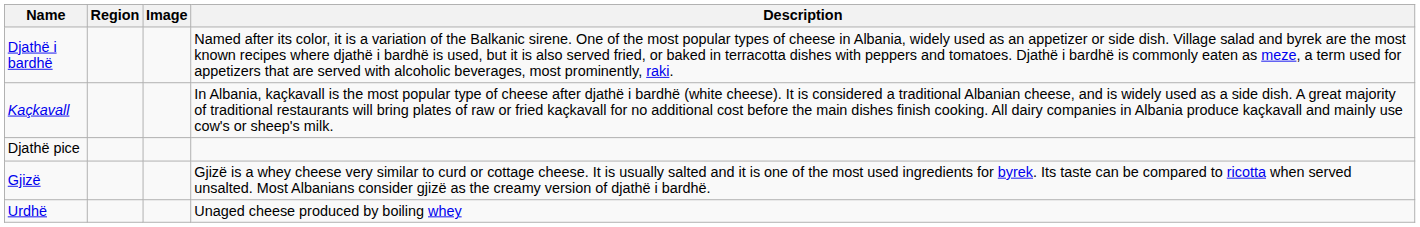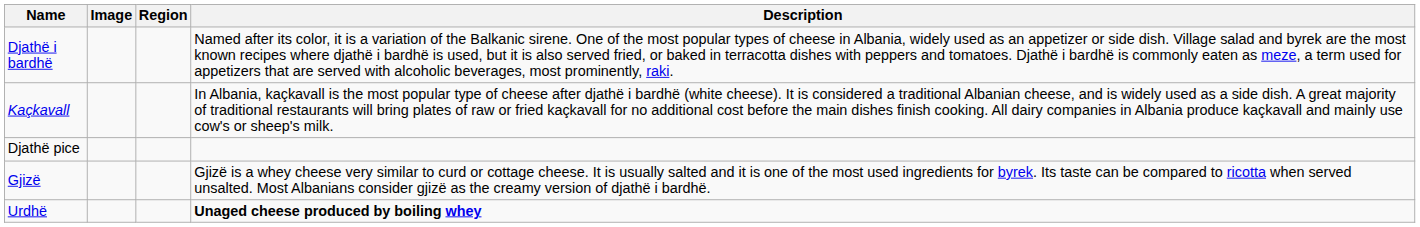 <table class="wikitable sortable">
 <tr>
 <th>Name</th>
+<th>Image</th>
 <th>Region</th>
-<th>Image</th>
 <th>Description</th>
 </tr>
 <tr>
 <td><a href='#'>Djathë i bardhë</a></td>
 <td></td>
 <td></td>
 <td>Named after its color, it is a variation of the Balkanic sirene. One of the most popular types of cheese in Albania, widely used as an appetizer or side dish. Village salad and byrek are the most known recipes where djathë i bardhë is used, but it is also served fried, or baked in terracotta dishes with peppers and tomatoes. Djathë i bardhë is commonly eaten as <a href='#'>meze</a>, a term used for appetizers that are served with alcoholic beverages, most prominently, <a href='#'>raki</a>.</td>
 </tr>
 <tr>
 <td><em><a href='#'>Kaçkavall</a></em></td>
 <td></td>
 <td></td>
 <td>In Albania, kaçkavall is the most popular type of cheese after djathë i bardhë (white cheese). It is considered a traditional Albanian cheese, and is widely used as a side dish. A great majority of traditional restaurants will bring plates of raw or fried kaçkavall for no additional cost before the main dishes finish cooking. All dairy companies in Albania produce kaçkavall and mainly use cow's or sheep's milk.</td>
 </tr>
 <tr>
 <td>Djathë pice</td>
 <td></td>
 <td></td>
 <td></td>
 </tr>
 <tr>
 <td><a href='#'>Gjizë</a></td>
 <td></td>
 <td></td>
 <td>Gjizë is a whey cheese very similar to curd or cottage cheese. It is usually salted and it is one of the most used ingredients for <a href='#'>byrek</a>. Its taste can be compared to <a href='#'>ricotta</a> when served unsalted. Most Albanians consider gjizë as the creamy version of djathë i bardhë.</td>
 </tr>
 <tr>
 <td><a href='#'>Urdhë</a></td>
 <td></td>
 <td></td>
-<td>Unaged cheese produced by boiling <a href='#'>whey</a></td>
+<td><strong>Unaged cheese produced by boiling <a href='#'>whey</a></strong></td>
 </tr>
 </table>
